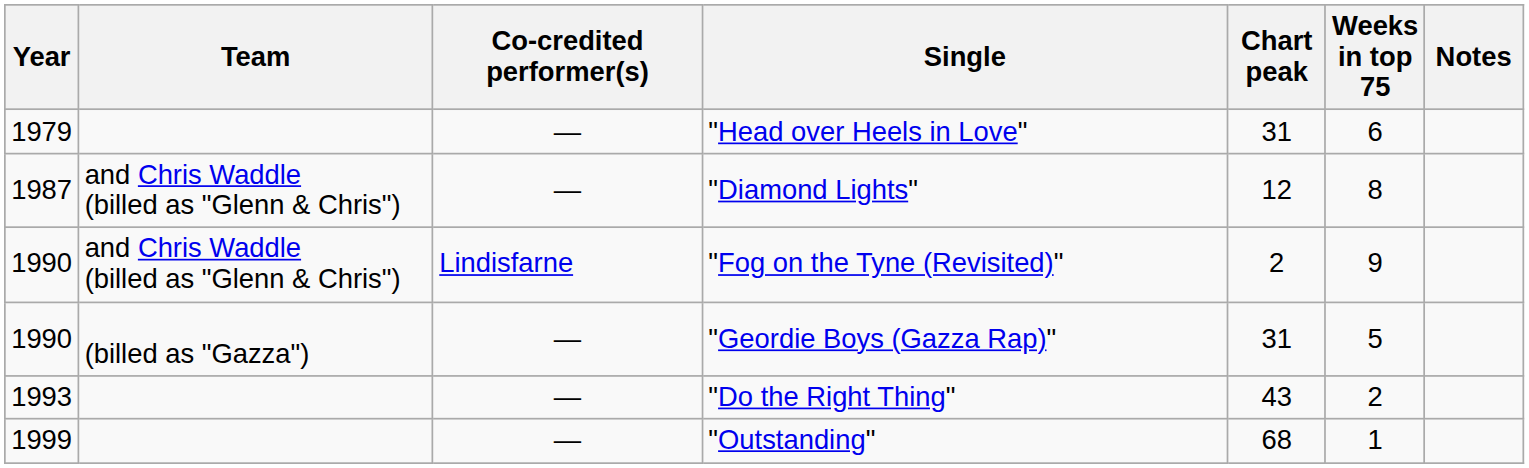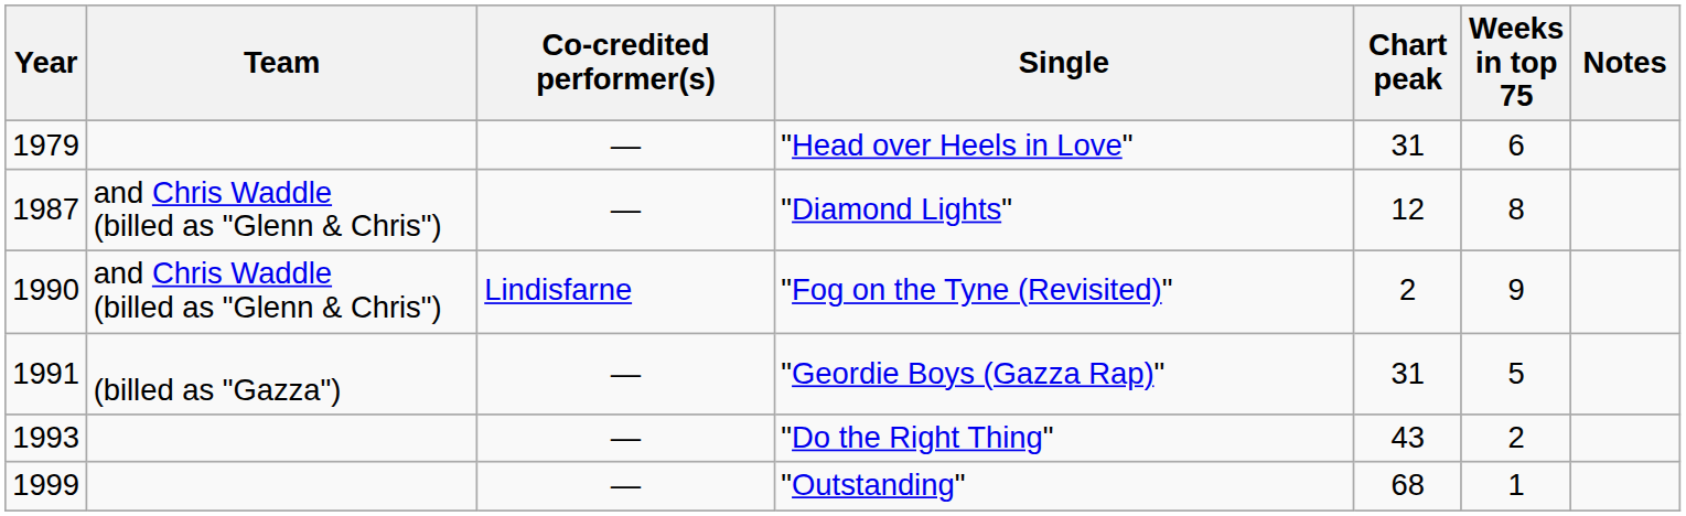 <table class="wikitable sortable" style="text-align:center;">
 <tr>
 <th width=33>Year</th>
 <th width=200>Team</th>
 <th width=150>Co-credited performer(s)</th>
 <th width=300>Single</th>
 <th width=50>Chart peak</th>
 <th width=50>Weeks in top 75</th>
 <th class="unsortable" width=50>Notes</th>
 </tr>
 <tr>
 <td>1979</td>
 <td align=left></td>
 <td>—</td>
 <td align=left>"<a href='#'>Head over Heels in Love</a>"</td>
 <td>31</td>
 <td>6</td>
 <td></td>
 </tr>
 <tr>
 <td>1987</td>
 <td align=left> and <a href='#'>Chris Waddle</a><br>(billed as "Glenn & Chris")</td>
 <td>—</td>
 <td align=left>"<a href='#'>Diamond Lights</a>"</td>
 <td>12</td>
 <td>8</td>
 <td></td>
 </tr>
 <tr>
 <td>1990</td>
 <td align=left> and <a href='#'>Chris Waddle</a><br>(billed as "Glenn & Chris")</td>
 <td align=left><a href='#'>Lindisfarne</a></td>
 <td align=left>"<a href='#'>Fog on the Tyne (Revisited)</a>"</td>
 <td>2</td>
 <td>9</td>
 <td></td>
 </tr>
 <tr>
-<td>1990</td>
+<td>1991</td>
 <td align=left><br>(billed as "Gazza")</td>
 <td>—</td>
 <td align=left>"<a href='#'>Geordie Boys (Gazza Rap)</a>"</td>
 <td>31</td>
 <td>5</td>
 <td></td>
 </tr>
 <tr>
 <td>1993</td>
 <td align=left></td>
 <td>—</td>
 <td align=left>"<a href='#'>Do the Right Thing</a>"</td>
 <td>43</td>
 <td>2</td>
 <td></td>
 </tr>
 <tr>
 <td>1999</td>
 <td align=left></td>
 <td>—</td>
 <td align=left>"<a href='#'>Outstanding</a>"</td>
 <td>68</td>
 <td>1</td>
 <td></td>
 </tr>
 </table>
